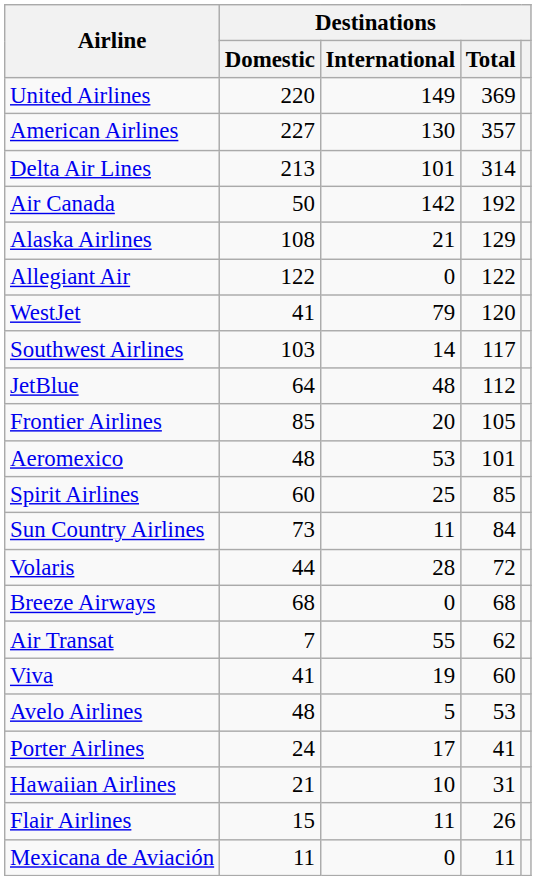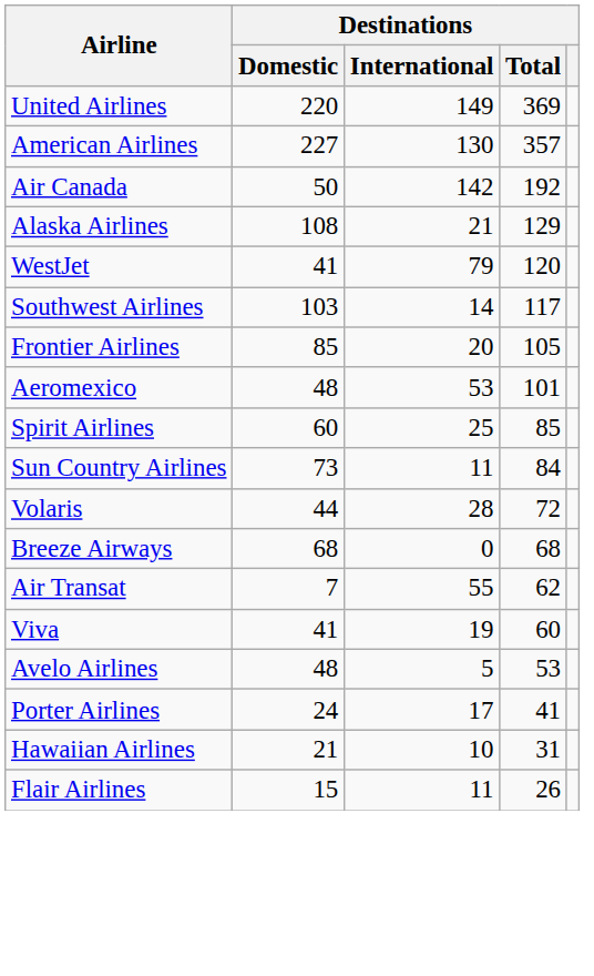 <table class="wikitable sortable static-row-numbers" style="text-align:right;">
 <tr>
 <th rowspan="2">Airline</th>
 <th colspan="4">Destinations</th>
 </tr>
 <tr>
 <th>Domestic</th>
 <th>International</th>
 <th data-sort-type="number">Total</th>
 <th></th>
 </tr>
 <tr>
 <td style="text-align:left"><a href='#'>United Airlines</a></td>
 <td>220</td>
 <td>149</td>
 <td align="right">369</td>
 <td></td>
 </tr>
 <tr>
 <td style="text-align:left"><a href='#'>American Airlines</a></td>
 <td>227</td>
 <td>130</td>
 <td align="right">357</td>
 <td></td>
 </tr>
 <tr>
-<td style="text-align:left"><a href='#'>Delta Air Lines</a></td>
-<td>213</td>
-<td>101</td>
-<td align="right">314</td>
-<td></td>
-</tr>
-<tr>
 <td style=text-align:left><a href='#'>Air Canada</a></td>
 <td>50</td>
 <td>142</td>
 <td align="right">192</td>
 <td></td>
 </tr>
 <tr>
 <td style="text-align:left"><a href='#'>Alaska Airlines</a></td>
 <td>108</td>
 <td>21</td>
 <td align="right">129</td>
 <td></td>
 </tr>
 <tr>
-<td style="text-align:left"><a href='#'>Allegiant Air</a></td>
-<td>122</td>
-<td>0</td>
-<td align="right">122</td>
-<td></td>
-</tr>
-<tr>
 <td style="text-align:left"><a href='#'>WestJet</a></td>
 <td>41</td>
 <td>79</td>
 <td align="right">120</td>
 <td></td>
 </tr>
 <tr>
 <td style=text-align:left><a href='#'>Southwest Airlines</a></td>
 <td>103</td>
 <td>14</td>
 <td align="right">117</td>
-<td></td>
-</tr>
-<tr>
-<td style="text-align:left"><a href='#'>JetBlue</a></td>
-<td>64</td>
-<td>48</td>
-<td align="right">112</td>
 <td></td>
 </tr>
 <tr>
 <td style="text-align:left"><a href='#'>Frontier Airlines</a></td>
 <td>85</td>
 <td>20</td>
 <td align="right">105</td>
 <td></td>
 </tr>
 <tr>
 <td style="text-align:left"><a href='#'>Aeromexico</a></td>
 <td>48</td>
 <td>53</td>
 <td align="right">101</td>
 <td></td>
 </tr>
 <tr>
 <td style="text-align:left"><a href='#'>Spirit Airlines</a></td>
 <td>60</td>
 <td>25</td>
 <td align="right">85</td>
 <td></td>
 </tr>
 <tr>
 <td style="text-align:left"><a href='#'>Sun Country Airlines</a></td>
 <td>73</td>
 <td>11</td>
 <td align="right">84</td>
 <td></td>
 </tr>
 <tr>
 <td style=text-align:left><a href='#'>Volaris</a></td>
 <td>44</td>
 <td>28</td>
 <td align="right">72</td>
 <td></td>
 </tr>
 <tr>
 <td style="text-align:left"><a href='#'>Breeze Airways</a></td>
 <td>68</td>
 <td>0</td>
 <td align="right">68</td>
 <td></td>
 </tr>
 <tr>
 <td style="text-align:left"><a href='#'>Air Transat</a></td>
 <td>7</td>
 <td>55</td>
 <td align="right">62</td>
 <td></td>
 </tr>
 <tr>
 <td style=text-align:left><a href='#'>Viva</a></td>
 <td>41</td>
 <td>19</td>
 <td align="right">60</td>
 <td></td>
 </tr>
 <tr>
 <td style=text-align:left><a href='#'>Avelo Airlines</a></td>
 <td>48</td>
 <td>5</td>
 <td>53</td>
 <td></td>
 </tr>
 <tr>
 <td style=text-align:left><a href='#'>Porter Airlines</a></td>
 <td>24</td>
 <td>17</td>
 <td>41</td>
 <td></td>
 </tr>
 <tr>
 <td style=text-align:left><a href='#'>Hawaiian Airlines</a></td>
 <td>21</td>
 <td>10</td>
 <td align="right">31</td>
 <td></td>
 </tr>
 <tr>
 <td style=text-align:left><a href='#'>Flair Airlines</a></td>
 <td>15</td>
 <td>11</td>
 <td>26</td>
 <td></td>
 </tr>
-<tr>
-<td style=text-align:left><a href='#'>Mexicana de Aviación</a></td>
-<td>11</td>
-<td>0</td>
-<td>11</td>
-<td></td>
-</tr>
 </table>
